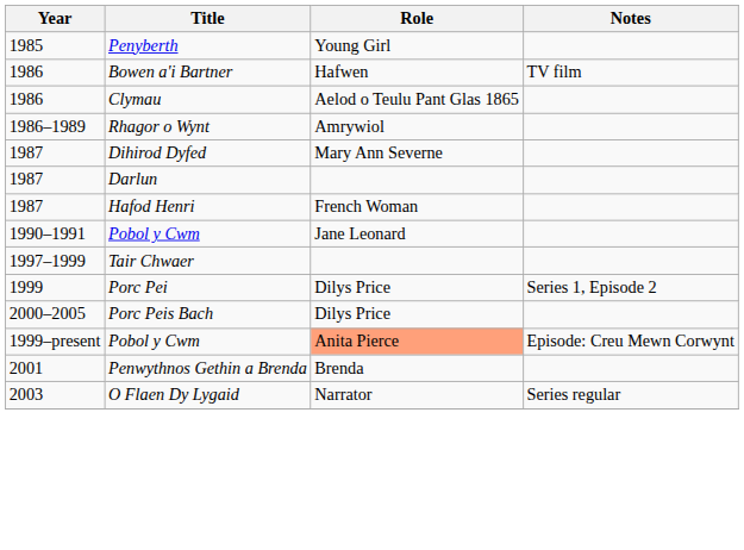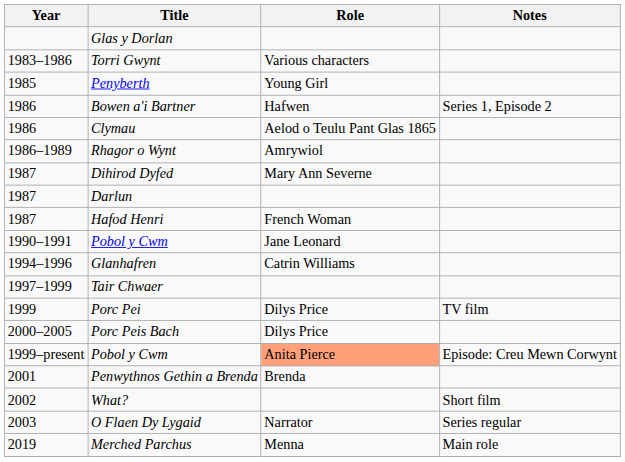 <table class="wikitable unsortable">
 <tr>
 <th>Year</th>
 <th>Title</th>
 <th>Role</th>
 <th>Notes</th>
+</tr>
+<tr>
+<td></td>
+<td><em>Glas y Dorlan</em></td>
+<td></td>
+<td></td>
+</tr>
+<tr>
+<td>1983–1986</td>
+<td><em>Torri Gwynt</em></td>
+<td>Various characters</td>
+<td></td>
 </tr>
 <tr>
 <td>1985</td>
 <td><em><a href='#'>Penyberth</a></em></td>
 <td>Young Girl</td>
 <td></td>
 </tr>
 <tr>
 <td>1986</td>
 <td><em>Bowen a'i Bartner</em></td>
 <td>Hafwen</td>
-<td>TV film</td>
+<td>Series 1, Episode 2</td>
 </tr>
 <tr>
 <td>1986</td>
 <td><em>Clymau</em></td>
 <td>Aelod o Teulu Pant Glas 1865</td>
 <td></td>
 </tr>
 <tr>
 <td>1986–1989</td>
 <td><em>Rhagor o Wynt</em></td>
 <td>Amrywiol</td>
 <td></td>
 </tr>
 <tr>
 <td>1987</td>
 <td><em>Dihirod Dyfed</em></td>
 <td>Mary Ann Severne</td>
 <td></td>
 </tr>
 <tr>
 <td>1987</td>
 <td><em>Darlun</em></td>
 <td></td>
 <td></td>
 </tr>
 <tr>
 <td>1987</td>
 <td><em>Hafod Henri</em></td>
 <td>French Woman</td>
 <td></td>
 </tr>
 <tr>
 <td>1990–1991</td>
 <td><em><a href='#'>Pobol y Cwm</a></em></td>
 <td>Jane Leonard</td>
 <td></td>
 </tr>
 <tr>
+<td>1994–1996</td>
+<td><em>Glanhafren</em></td>
+<td>Catrin Williams</td>
+<td></td>
+</tr>
+<tr>
 <td>1997–1999</td>
 <td><em>Tair Chwaer</em></td>
 <td></td>
 <td></td>
 </tr>
 <tr>
 <td>1999</td>
 <td><em>Porc Pei</em></td>
 <td>Dilys Price</td>
-<td>Series 1, Episode 2</td>
+<td>TV film</td>
 </tr>
 <tr>
 <td>2000–2005</td>
 <td><em>Porc Peis Bach</em></td>
 <td>Dilys Price</td>
 <td></td>
 </tr>
 <tr>
 <td>1999–present</td>
 <td><em>Pobol y Cwm</em></td>
 <td style="background: lightsalmon;">Anita Pierce</td>
 <td>Episode: Creu Mewn Corwynt</td>
 </tr>
 <tr>
 <td>2001</td>
 <td><em>Penwythnos Gethin a Brenda</em></td>
 <td>Brenda</td>
 <td></td>
 </tr>
 <tr>
+<td>2002</td>
+<td><em>What?</em></td>
+<td></td>
+<td>Short film</td>
+</tr>
+<tr>
 <td>2003</td>
 <td><em>O Flaen Dy Lygaid</em></td>
 <td>Narrator</td>
 <td>Series regular</td>
 </tr>
 <tr>
+<td>2019</td>
+<td><em>Merched Parchus</em></td>
+<td>Menna</td>
+<td>Main role</td>
+</tr>
+<tr>
 </tr>
 </table>
